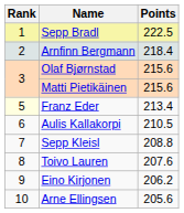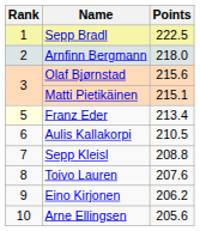 <table class="wikitable sortable">
 <tr>
 <th align=Center>Rank</th>
 <th>Name</th>
 <th>Points</th>
 </tr>
 <tr style="background:#F7F6A8">
 <td align=center>1</td>
 <td> <a href='#'>Sepp Bradl</a></td>
 <td align=center>222.5</td>
 </tr>
 <tr style="background: #DCE5E5;">
 <td align=center>2</td>
 <td> <a href='#'>Arnfinn Bergmann</a></td>
-<td align=center>218.4</td>
+<td align=center>218.0</td>
 </tr>
 <tr style="background: #FFDAB9;">
 <td rowspan=2 align=center>3</td>
 <td> <a href='#'>Olaf Bjørnstad</a></td>
 <td align=center>215.6</td>
 </tr>
 <tr style="background: #FFDAB9;">
 <td> <a href='#'>Matti Pietikäinen</a></td>
-<td align=center>215.6</td>
+<td align=center>215.1</td>
 </tr>
 <tr>
 <td align=center style="background: lightyellow;">5</td>
 <td> <a href='#'>Franz Eder</a></td>
 <td align=center>213.4</td>
 </tr>
 <tr>
 <td align=center>6</td>
 <td> <a href='#'>Aulis Kallakorpi</a></td>
 <td align=center>210.5</td>
 </tr>
 <tr>
 <td align=center>7</td>
 <td> <a href='#'>Sepp Kleisl</a></td>
 <td align=center>208.8</td>
 </tr>
 <tr>
 <td align=center>8</td>
 <td> <a href='#'>Toivo Lauren</a></td>
 <td align=center>207.6</td>
 </tr>
 <tr>
 <td align=center>9</td>
 <td> <a href='#'>Eino Kirjonen</a></td>
 <td align=center>206.2</td>
 </tr>
 <tr>
 <td align=center>10</td>
 <td> <a href='#'>Arne Ellingsen</a></td>
 <td align=center>205.6</td>
 </tr>
 </table>
